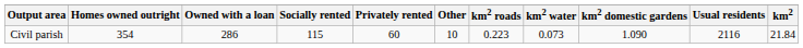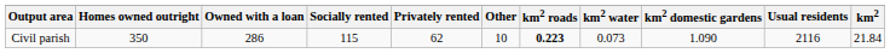 <table class="wikitable">
 <tr>
 </tr>
 <tr>
 <th>Output area</th>
 <th>Homes owned outright</th>
 <th>Owned with a loan</th>
 <th>Socially rented</th>
 <th>Privately rented</th>
 <th>Other</th>
 <th>km<sup>2</sup> roads</th>
 <th>km<sup>2</sup> water</th>
 <th>km<sup>2</sup> domestic gardens</th>
 <th>Usual residents</th>
 <th>km<sup>2</sup></th>
 </tr>
 <tr align=center>
 <td>Civil parish</td>
-<td>354</td>
+<td>350</td>
 <td>286</td>
 <td>115</td>
-<td>60</td>
+<td>62</td>
 <td>10</td>
-<td>0.223</td>
+<td><strong>0.223</strong></td>
 <td>0.073</td>
 <td>1.090</td>
 <td>2116</td>
 <td>21.84</td>
 </tr>
 </table>
